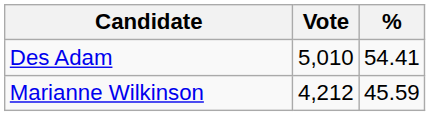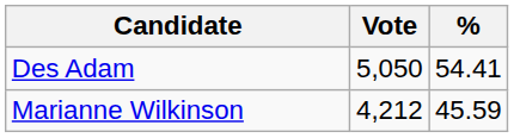 <table class="wikitable">
 <tr>
 <th bgcolor="#DDDDFF" width="200px">Candidate</th>
 <th bgcolor="#DDDDFF">Vote</th>
 <th bgcolor="#DDDDFF">%</th>
 </tr>
 <tr>
 <td><a href='#'>Des Adam</a></td>
-<td>5,010</td>
+<td>5,050</td>
 <td>54.41</td>
 </tr>
 <tr>
 <td><a href='#'>Marianne Wilkinson</a></td>
 <td>4,212</td>
 <td>45.59</td>
 </tr>
 </table>
